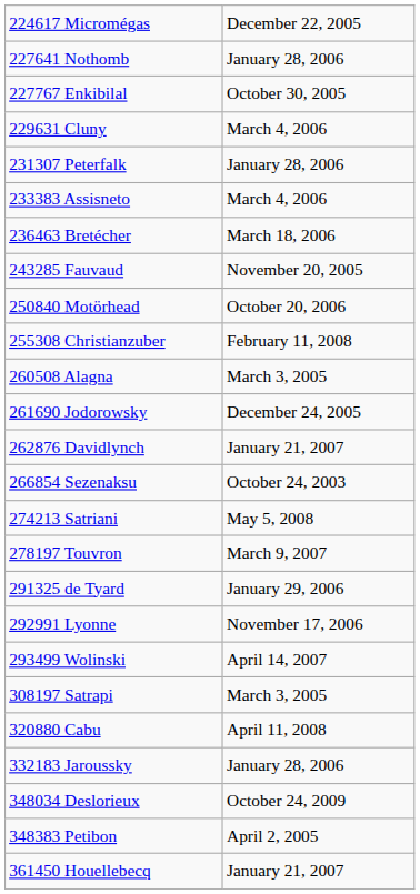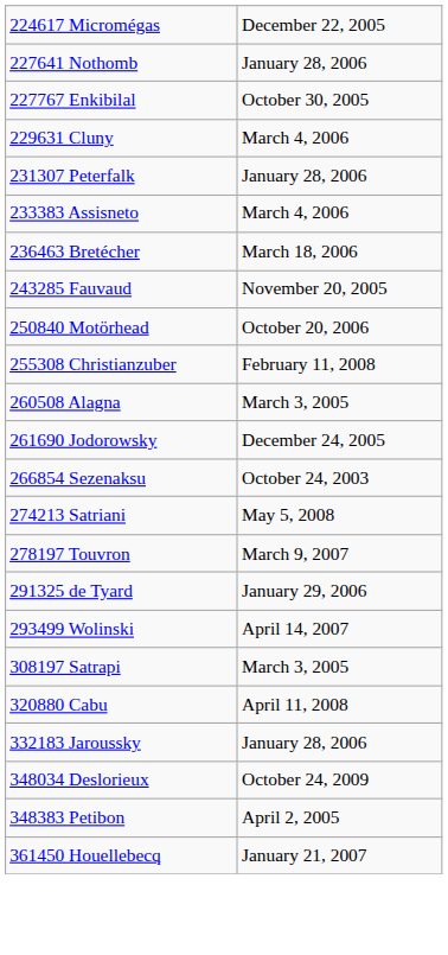 <table class="wikitable" style="font-size: 89%; float: left; width: 24em; margin-right: 1em; line-height: 1.6em !important;">
 <tr>
 <td><a href='#'>224617 Micromégas</a></td>
 <td>December 22, 2005</td>
 </tr>
 <tr>
 <td><a href='#'>227641 Nothomb</a></td>
 <td>January 28, 2006</td>
 </tr>
 <tr>
 <td><a href='#'>227767 Enkibilal</a></td>
 <td>October 30, 2005</td>
 </tr>
 <tr>
 <td><a href='#'>229631 Cluny</a></td>
 <td>March 4, 2006</td>
 </tr>
 <tr>
 <td><a href='#'>231307 Peterfalk</a></td>
 <td>January 28, 2006</td>
 </tr>
 <tr>
 <td><a href='#'>233383 Assisneto</a></td>
 <td>March 4, 2006</td>
 </tr>
 <tr>
 <td><a href='#'>236463 Bretécher</a></td>
 <td>March 18, 2006</td>
 </tr>
 <tr>
 <td><a href='#'>243285 Fauvaud</a></td>
 <td>November 20, 2005</td>
 </tr>
 <tr>
 <td><a href='#'>250840 Motörhead</a></td>
 <td>October 20, 2006</td>
 </tr>
 <tr>
 <td><a href='#'>255308 Christianzuber</a></td>
 <td>February 11, 2008</td>
 </tr>
 <tr>
 <td><a href='#'>260508 Alagna</a></td>
 <td>March 3, 2005</td>
 </tr>
 <tr>
 <td><a href='#'>261690 Jodorowsky</a></td>
 <td>December 24, 2005</td>
 </tr>
 <tr>
-<td><a href='#'>262876 Davidlynch</a></td>
-<td>January 21, 2007</td>
-</tr>
-<tr>
 <td><a href='#'>266854 Sezenaksu</a></td>
 <td>October 24, 2003</td>
 </tr>
 <tr>
 <td><a href='#'>274213 Satriani</a></td>
 <td>May 5, 2008</td>
 </tr>
 <tr>
 <td><a href='#'>278197 Touvron</a></td>
 <td>March 9, 2007</td>
 </tr>
 <tr>
 <td><a href='#'>291325 de Tyard</a></td>
 <td>January 29, 2006</td>
-</tr>
-<tr>
-<td><a href='#'>292991 Lyonne</a></td>
-<td>November 17, 2006</td>
 </tr>
 <tr>
 <td><a href='#'>293499 Wolinski</a></td>
 <td>April 14, 2007</td>
 </tr>
 <tr>
 <td><a href='#'>308197 Satrapi</a></td>
 <td>March 3, 2005</td>
 </tr>
 <tr>
 <td><a href='#'>320880 Cabu</a></td>
 <td>April 11, 2008</td>
 </tr>
 <tr>
 <td><a href='#'>332183 Jaroussky</a></td>
 <td>January 28, 2006</td>
 </tr>
 <tr>
 <td><a href='#'>348034 Deslorieux</a></td>
 <td>October 24, 2009</td>
 </tr>
 <tr>
 <td><a href='#'>348383 Petibon</a></td>
 <td>April 2, 2005</td>
 </tr>
 <tr>
 <td><a href='#'>361450 Houellebecq</a></td>
 <td>January 21, 2007</td>
 </tr>
 </table>
